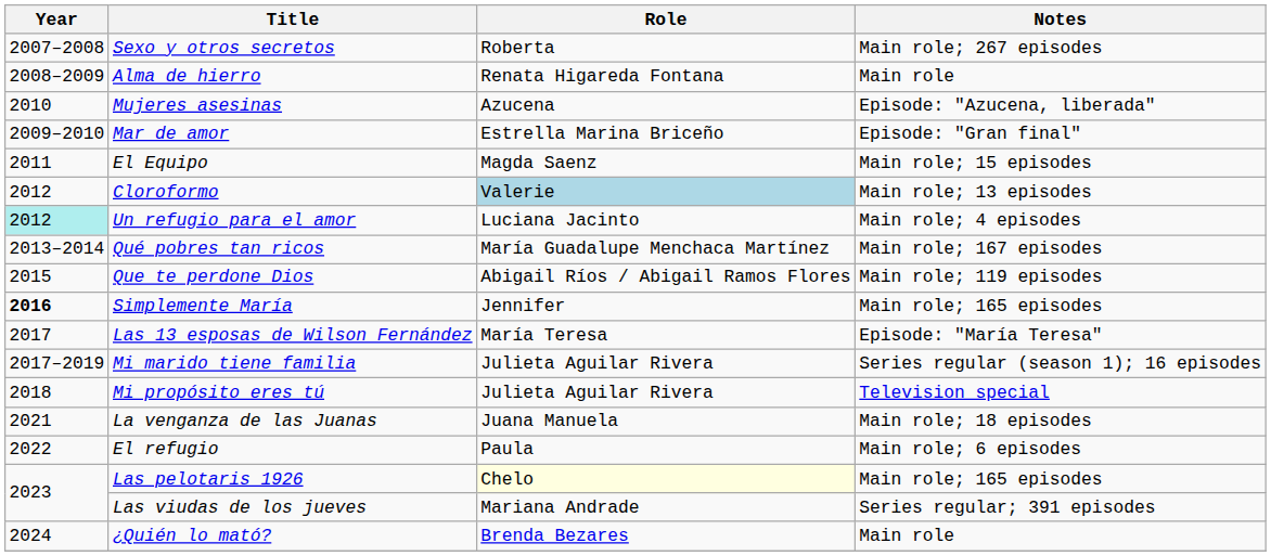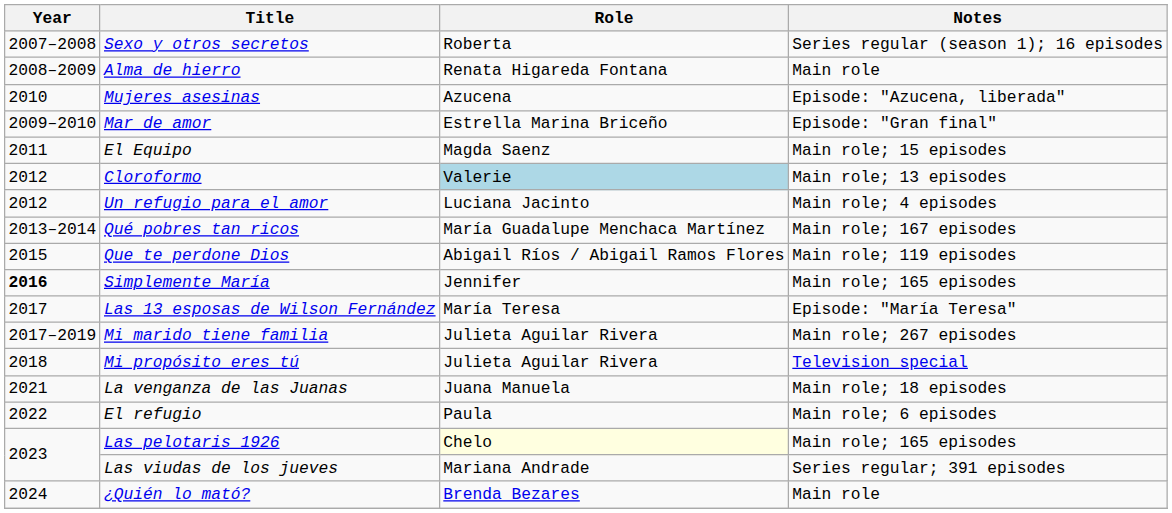 <table class="wikitable sortable">
 <tr>
 <th>Year</th>
 <th>Title</th>
 <th>Role</th>
 <th>Notes</th>
 </tr>
 <tr>
 <td>2007–2008</td>
 <td><em><a href='#'>Sexo y otros secretos</a></em></td>
 <td>Roberta</td>
-<td>Main role; 267 episodes</td>
+<td>Series regular (season 1); 16 episodes</td>
 </tr>
 <tr>
 <td>2008–2009</td>
 <td><em><a href='#'>Alma de hierro</a></em></td>
 <td>Renata Higareda Fontana</td>
 <td>Main role</td>
 </tr>
 <tr>
 <td>2010</td>
 <td><em><a href='#'>Mujeres asesinas</a></em></td>
 <td>Azucena</td>
 <td>Episode: "Azucena, liberada"</td>
 </tr>
 <tr>
 <td>2009–2010</td>
 <td><em><a href='#'>Mar de amor</a></em></td>
 <td>Estrella Marina Briceño</td>
 <td>Episode: "Gran final"</td>
 </tr>
 <tr>
 <td>2011</td>
 <td><em>El Equipo</em></td>
 <td>Magda Saenz</td>
 <td>Main role; 15 episodes</td>
 </tr>
 <tr>
 <td>2012</td>
 <td><em><a href='#'>Cloroformo</a></em></td>
 <td style="background: lightblue;">Valerie</td>
 <td>Main role; 13 episodes</td>
 </tr>
 <tr>
-<td style="background: paleturquoise;">2012</td>
+<td>2012</td>
 <td><em><a href='#'>Un refugio para el amor</a></em></td>
 <td>Luciana Jacinto</td>
 <td>Main role; 4 episodes</td>
 </tr>
 <tr>
 <td>2013–2014</td>
 <td><em><a href='#'>Qué pobres tan ricos</a></em></td>
 <td>María Guadalupe Menchaca Martínez</td>
 <td>Main role; 167 episodes</td>
 </tr>
 <tr>
 <td>2015</td>
 <td><em><a href='#'>Que te perdone Dios</a></em></td>
 <td>Abigail Ríos / Abigail Ramos Flores</td>
 <td>Main role; 119 episodes</td>
 </tr>
 <tr>
 <td><strong>2016</strong></td>
 <td><em><a href='#'>Simplemente María</a></em></td>
 <td>Jennifer</td>
 <td>Main role; 165 episodes</td>
 </tr>
 <tr>
 <td>2017</td>
 <td><em><a href='#'>Las 13 esposas de Wilson Fernández</a></em></td>
 <td>María Teresa</td>
 <td>Episode: "María Teresa"</td>
 </tr>
 <tr>
 <td>2017–2019</td>
 <td><em><a href='#'>Mi marido tiene familia</a></em></td>
 <td>Julieta Aguilar Rivera</td>
-<td>Series regular (season 1); 16 episodes</td>
+<td>Main role; 267 episodes</td>
 </tr>
 <tr>
 <td>2018</td>
 <td><em><a href='#'>Mi propósito eres tú</a></em></td>
 <td>Julieta Aguilar Rivera</td>
 <td><a href='#'>Television special</a></td>
 </tr>
 <tr>
 <td>2021</td>
 <td><em>La venganza de las Juanas</em></td>
 <td>Juana Manuela</td>
 <td>Main role; 18 episodes</td>
 </tr>
 <tr>
 <td>2022</td>
 <td><em>El refugio</em></td>
 <td>Paula</td>
 <td>Main role; 6 episodes</td>
 </tr>
 <tr>
 <td rowspan=2>2023</td>
 <td><em><a href='#'>Las pelotaris 1926</a></em></td>
 <td style="background: lightyellow;">Chelo</td>
 <td>Main role; 165 episodes</td>
 </tr>
 <tr>
 <td><em>Las viudas de los jueves</em></td>
 <td>Mariana Andrade</td>
 <td>Series regular; 391 episodes</td>
 </tr>
 <tr>
 <td>2024</td>
 <td><em><a href='#'>¿Quién lo mató?</a></em></td>
 <td><a href='#'>Brenda Bezares</a></td>
 <td>Main role</td>
 </tr>
 <tr>
 </tr>
 </table>
